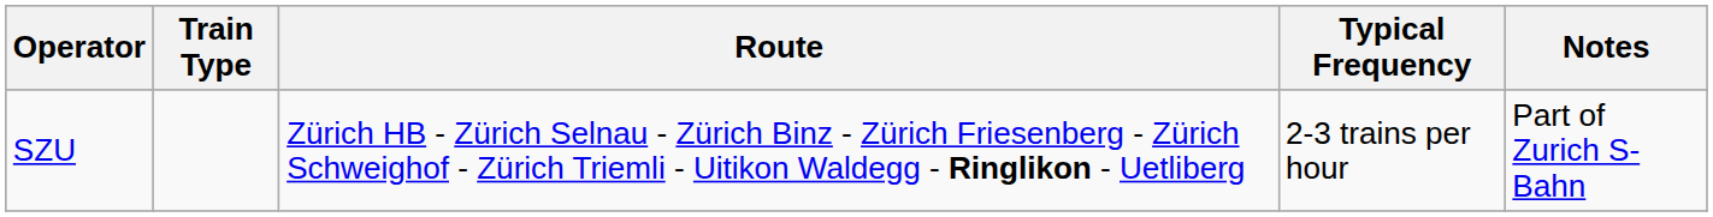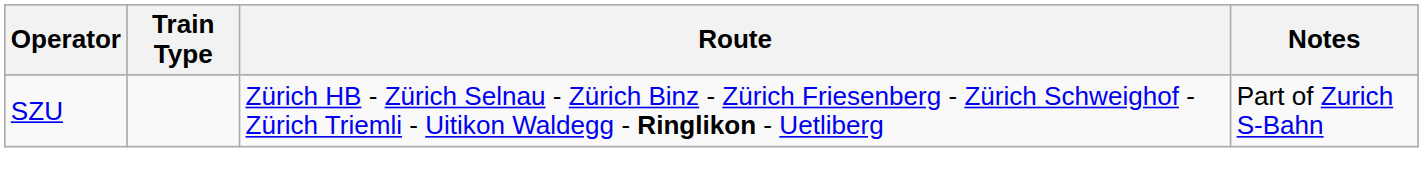 <table class="wikitable vatop">
 <tr>
 <th>Operator</th>
 <th>Train Type</th>
 <th>Route</th>
-<th>Typical Frequency</th>
 <th>Notes</th>
 </tr>
 <tr>
 <td><a href='#'>SZU</a></td>
 <td></td>
 <td><a href='#'>Zürich HB</a> - <a href='#'>Zürich Selnau</a> - <a href='#'>Zürich Binz</a> - <a href='#'>Zürich Friesenberg</a> - <a href='#'>Zürich Schweighof</a> - <a href='#'>Zürich Triemli</a> - <a href='#'>Uitikon Waldegg</a> - <strong>Ringlikon</strong> - <a href='#'>Uetliberg</a></td>
-<td>2-3 trains per hour</td>
 <td>Part of <a href='#'>Zurich S-Bahn</a></td>
 </tr>
 </table>
